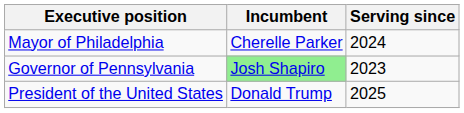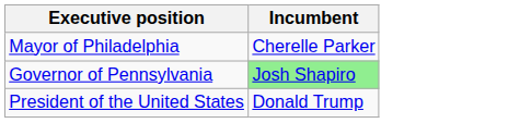 <table class=wikitable>
 <tr>
 <th>Executive position</th>
 <th>Incumbent</th>
-<th>Serving since</th>
 </tr>
 <tr>
 <td><a href='#'>Mayor of Philadelphia</a></td>
 <td><a href='#'>Cherelle Parker</a></td>
-<td>2024</td>
 </tr>
 <tr>
 <td><a href='#'>Governor of Pennsylvania</a></td>
 <td style="background: lightgreen;"><a href='#'>Josh Shapiro</a></td>
-<td>2023</td>
 </tr>
 <tr>
 <td><a href='#'>President of the United States</a></td>
 <td><a href='#'>Donald Trump</a></td>
-<td>2025</td>
 </tr>
 </table>
